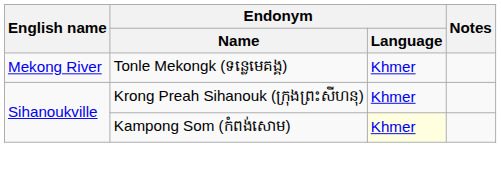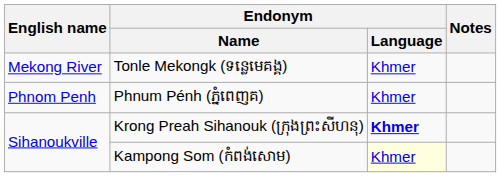 <table class="wikitable sortable mw-collapsible">
 <tr>
 <th rowspan="2">English name</th>
 <th colspan="2">Endonym</th>
 <th rowspan="2">Notes</th>
 </tr>
 <tr>
 <th>Name</th>
 <th>Language</th>
 </tr>
 <tr>
 <td><a href='#'>Mekong River</a></td>
 <td>Tonle Mekongk (ទន្លេមេគង្គ)</td>
 <td><a href='#'>Khmer</a></td>
 <td></td>
 </tr>
 <tr>
+<td><a href='#'>Phnom Penh</a></td>
+<td>Phnum Pénh (ភ្នំពេញគ)</td>
+<td><a href='#'>Khmer</a></td>
+<td></td>
+</tr>
+<tr>
 <td rowspan="2"><a href='#'>Sihanoukville</a></td>
 <td>Krong Preah Sihanouk (ក្រុងព្រះសីហនុ)</td>
-<td><a href='#'>Khmer</a></td>
+<td><strong><a href='#'>Khmer</a></strong></td>
 <td></td>
 </tr>
 <tr>
 <td>Kampong Som (កំពង់សោម)</td>
 <td style="background: lightyellow;"><a href='#'>Khmer</a></td>
 <td></td>
 </tr>
 </table>
